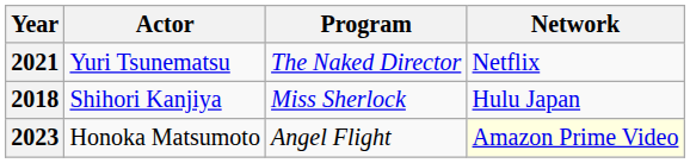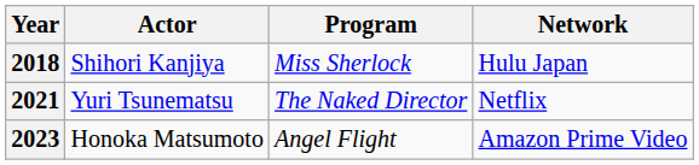 <table class="wikitable plainrowheaders">
 <tr>
 <th>Year</th>
 <th>Actor</th>
 <th>Program</th>
 <th>Network</th>
 </tr>
 <tr>
+<th scope="row">2018</th>
+<td><a href='#'>Shihori Kanjiya</a></td>
+<td><em><a href='#'>Miss Sherlock</a></em></td>
+<td><a href='#'>Hulu Japan</a></td>
+</tr>
+<tr>
 <th scope="row">2021</th>
 <td><a href='#'>Yuri Tsunematsu</a></td>
 <td><em><a href='#'>The Naked Director</a></em></td>
 <td><a href='#'>Netflix</a></td>
 </tr>
 <tr>
-<th scope="row">2018</th>
-<td><a href='#'>Shihori Kanjiya</a></td>
-<td><em><a href='#'>Miss Sherlock</a></em></td>
-<td><a href='#'>Hulu Japan</a></td>
-</tr>
-<tr>
 <th scope="row">2023</th>
 <td>Honoka Matsumoto</td>
 <td><em>Angel Flight</em></td>
-<td style="background: lightyellow;"><a href='#'>Amazon Prime Video</a></td>
+<td><a href='#'>Amazon Prime Video</a></td>
 </tr>
 </table>
